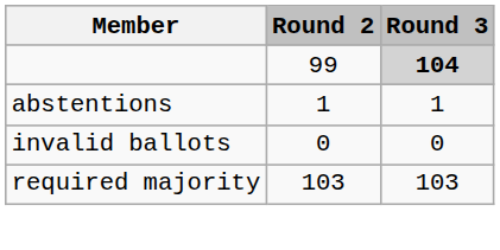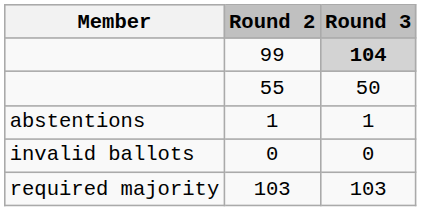 <table class="wikitable collapsible">
 <tr>
 <th>Member</th>
 <td style="background:silver;"><strong>Round 2</strong></td>
 <td style="background:silver;"><strong>Round 3</strong></td>
 </tr>
 <tr>
 <td></td>
 <td style="text-align:center;">99</td>
 <td style="background: lightgrey; text-align:center;"><strong>104</strong></td>
+</tr>
+<tr>
+<td></td>
+<td style="text-align:center;">55</td>
+<td style="text-align:center;">50</td>
 </tr>
 <tr>
 <td>abstentions</td>
 <td style="text-align:center;">1</td>
 <td style="text-align:center;">1</td>
 </tr>
 <tr>
 <td>invalid ballots</td>
 <td style="text-align:center;">0</td>
 <td style="text-align:center;">0</td>
 </tr>
 <tr>
 <td>required majority</td>
 <td style="text-align:center;">103</td>
 <td style="text-align:center;">103</td>
 </tr>
 </table>
